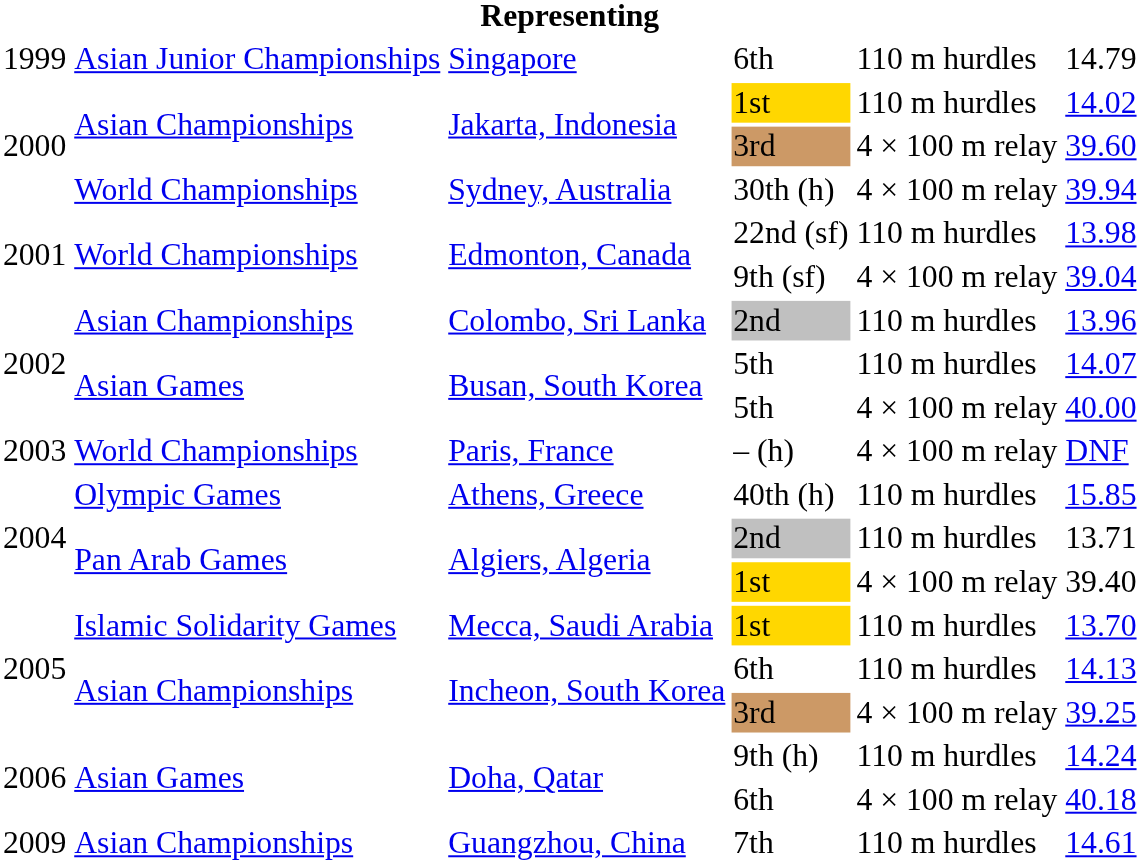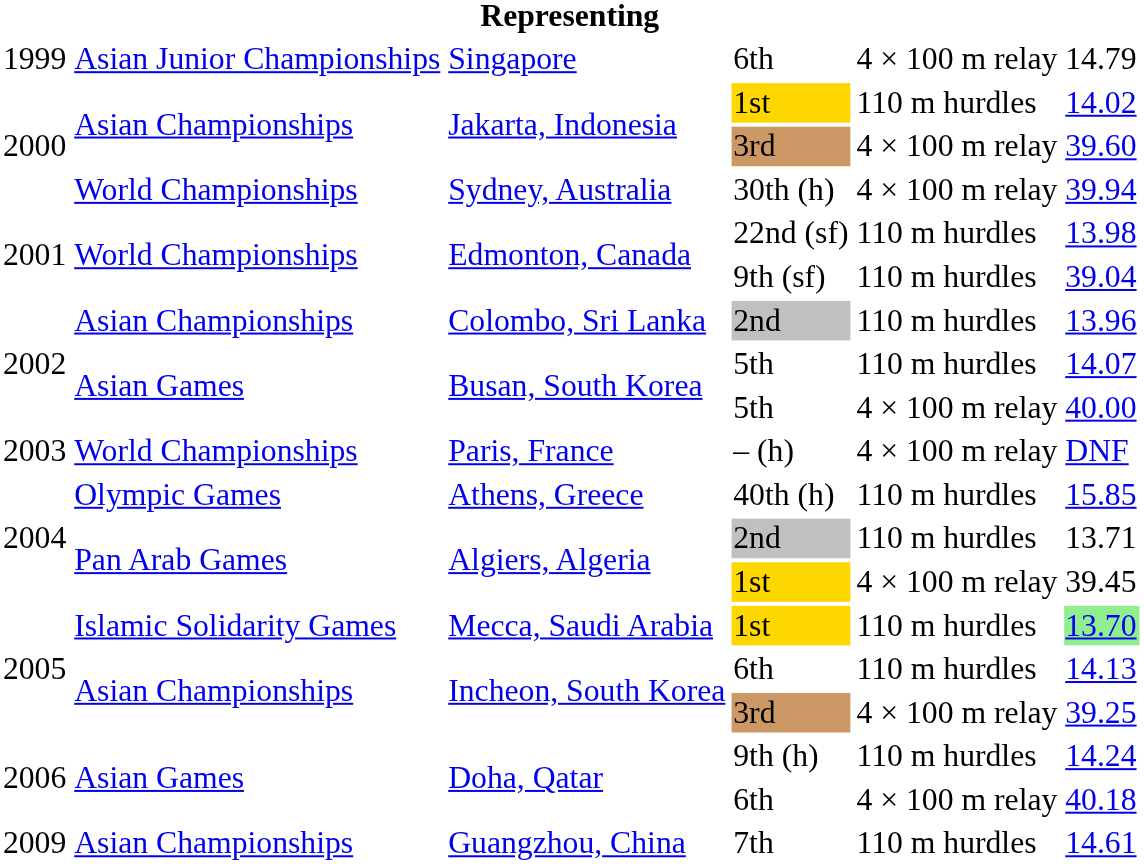 <table>
 <tr>
 <th colspan="6">Representing </th>
 </tr>
 <tr>
 <td>1999</td>
 <td><a href='#'>Asian Junior Championships</a></td>
 <td><a href='#'>Singapore</a></td>
 <td>6th</td>
-<td>110 m hurdles</td>
+<td>4 × 100 m relay</td>
 <td>14.79</td>
 </tr>
 <tr>
 <td rowspan=3>2000</td>
 <td rowspan=2><a href='#'>Asian Championships</a></td>
 <td rowspan=2><a href='#'>Jakarta, Indonesia</a></td>
 <td bgcolor="gold">1st</td>
 <td>110 m hurdles</td>
 <td><a href='#'>14.02</a></td>
 </tr>
 <tr>
 <td bgcolor="cc9966">3rd</td>
 <td>4 × 100 m relay</td>
 <td><a href='#'>39.60</a></td>
 </tr>
 <tr>
 <td><a href='#'>World Championships</a></td>
 <td><a href='#'>Sydney, Australia</a></td>
 <td>30th (h)</td>
 <td>4 × 100 m relay</td>
 <td><a href='#'>39.94</a></td>
 </tr>
 <tr>
 <td rowspan=2>2001</td>
 <td rowspan=2><a href='#'>World Championships</a></td>
 <td rowspan=2><a href='#'>Edmonton, Canada</a></td>
 <td>22nd (sf)</td>
 <td>110 m hurdles</td>
 <td><a href='#'>13.98</a></td>
 </tr>
 <tr>
 <td>9th (sf)</td>
-<td>4 × 100 m relay</td>
+<td>110 m hurdles</td>
 <td><a href='#'>39.04</a></td>
 </tr>
 <tr>
 <td rowspan=3>2002</td>
 <td><a href='#'>Asian Championships</a></td>
 <td><a href='#'>Colombo, Sri Lanka</a></td>
 <td bgcolor="silver">2nd</td>
 <td>110 m hurdles</td>
 <td><a href='#'>13.96</a></td>
 </tr>
 <tr>
 <td rowspan=2><a href='#'>Asian Games</a></td>
 <td rowspan=2><a href='#'>Busan, South Korea</a></td>
 <td>5th</td>
 <td>110 m hurdles</td>
 <td><a href='#'>14.07</a></td>
 </tr>
 <tr>
 <td>5th</td>
 <td>4 × 100 m relay</td>
 <td><a href='#'>40.00</a></td>
 </tr>
 <tr>
 <td>2003</td>
 <td><a href='#'>World Championships</a></td>
 <td><a href='#'>Paris, France</a></td>
 <td>– (h)</td>
 <td>4 × 100 m relay</td>
 <td><a href='#'>DNF</a></td>
 </tr>
 <tr>
 <td rowspan=3>2004</td>
 <td><a href='#'>Olympic Games</a></td>
 <td><a href='#'>Athens, Greece</a></td>
 <td>40th (h)</td>
 <td>110 m hurdles</td>
 <td><a href='#'>15.85</a></td>
 </tr>
 <tr>
 <td rowspan=2><a href='#'>Pan Arab Games</a></td>
 <td rowspan=2><a href='#'>Algiers, Algeria</a></td>
 <td bgcolor="silver">2nd</td>
 <td>110 m hurdles</td>
 <td>13.71</td>
 </tr>
 <tr>
 <td bgcolor="gold">1st</td>
 <td>4 × 100 m relay</td>
-<td>39.40</td>
+<td>39.45</td>
 </tr>
 <tr>
 <td rowspan=3>2005</td>
 <td><a href='#'>Islamic Solidarity Games</a></td>
 <td><a href='#'>Mecca, Saudi Arabia</a></td>
 <td bgcolor="gold">1st</td>
 <td>110 m hurdles</td>
-<td><a href='#'>13.70</a></td>
+<td style="background: lightgreen;"><a href='#'>13.70</a></td>
 </tr>
 <tr>
 <td rowspan=2><a href='#'>Asian Championships</a></td>
 <td rowspan=2><a href='#'>Incheon, South Korea</a></td>
 <td>6th</td>
 <td>110 m hurdles</td>
 <td><a href='#'>14.13</a></td>
 </tr>
 <tr>
 <td bgcolor=cc9966>3rd</td>
 <td>4 × 100 m relay</td>
 <td><a href='#'>39.25</a></td>
 </tr>
 <tr>
 <td rowspan=2>2006</td>
 <td rowspan=2><a href='#'>Asian Games</a></td>
 <td rowspan=2><a href='#'>Doha, Qatar</a></td>
 <td>9th (h)</td>
 <td>110 m hurdles</td>
 <td><a href='#'>14.24</a></td>
 </tr>
 <tr>
 <td>6th</td>
 <td>4 × 100 m relay</td>
 <td><a href='#'>40.18</a></td>
 </tr>
 <tr>
 <td>2009</td>
 <td><a href='#'>Asian Championships</a></td>
 <td><a href='#'>Guangzhou, China</a></td>
 <td>7th</td>
 <td>110 m hurdles</td>
 <td><a href='#'>14.61</a></td>
 </tr>
 </table>
